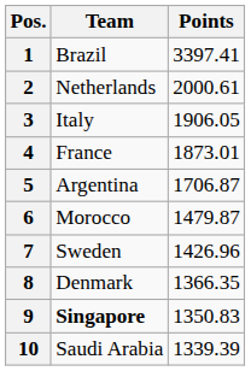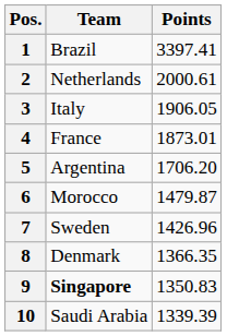 <table class="wikitable">
 <tr>
 <th>Pos.</th>
 <th>Team</th>
 <th>Points</th>
 </tr>
 <tr>
 <th>1</th>
 <td> Brazil</td>
 <td>3397.41</td>
 </tr>
 <tr>
 <th>2</th>
 <td> Netherlands</td>
 <td>2000.61</td>
 </tr>
 <tr>
 <th>3</th>
 <td> Italy</td>
 <td>1906.05</td>
 </tr>
 <tr>
 <th>4</th>
 <td> France</td>
 <td>1873.01</td>
 </tr>
 <tr>
 <th>5</th>
 <td> Argentina</td>
-<td>1706.87</td>
+<td>1706.20</td>
 </tr>
 <tr>
 <th>6</th>
 <td> Morocco</td>
 <td>1479.87</td>
 </tr>
 <tr>
 <th>7</th>
 <td> Sweden</td>
 <td>1426.96</td>
 </tr>
 <tr>
 <th>8</th>
 <td> Denmark</td>
 <td>1366.35</td>
 </tr>
 <tr>
 <th>9</th>
 <td><strong> Singapore</strong></td>
 <td>1350.83</td>
 </tr>
 <tr>
 <th>10</th>
 <td> Saudi Arabia</td>
 <td>1339.39</td>
 </tr>
 </table>
